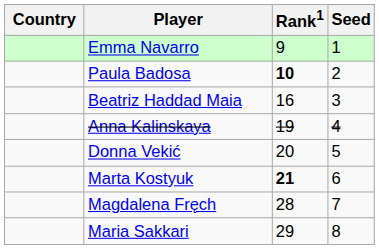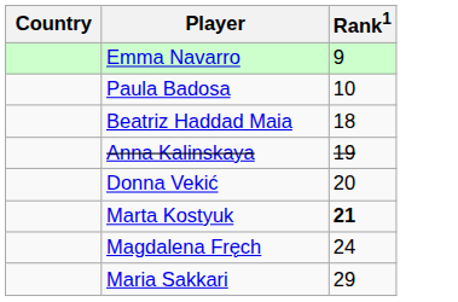 <table class="sortable wikitable">
 <tr>
 <th width="70">Country</th>
 <th width="175">Player</th>
 <th>Rank<sup>1</sup></th>
-<th>Seed</th>
 </tr>
 <tr style="background:#cfc;">
 <td></td>
 <td><a href='#'>Emma Navarro</a></td>
 <td>9</td>
-<td>1</td>
 </tr>
 <tr>
 <td></td>
 <td><a href='#'>Paula Badosa</a></td>
-<td><strong>10</strong></td>
-<td>2</td>
+<td>10</td>
 </tr>
 <tr>
 <td></td>
 <td><a href='#'>Beatriz Haddad Maia</a></td>
-<td>16</td>
-<td>3</td>
+<td>18</td>
 </tr>
 <tr>
 <td></td>
 <td><s><a href='#'>Anna Kalinskaya</a></s></td>
 <td><s>19</s></td>
-<td><s>4</s></td>
 </tr>
 <tr>
 <td></td>
 <td><a href='#'>Donna Vekić</a></td>
 <td>20</td>
-<td>5</td>
 </tr>
 <tr>
 <td></td>
 <td><a href='#'>Marta Kostyuk</a></td>
 <td><strong>21</strong></td>
-<td>6</td>
 </tr>
 <tr>
 <td></td>
 <td><a href='#'>Magdalena Fręch</a></td>
-<td>28</td>
-<td>7</td>
+<td>24</td>
 </tr>
 <tr>
 <td></td>
 <td><a href='#'>Maria Sakkari</a></td>
 <td>29</td>
-<td>8</td>
 </tr>
 </table>
